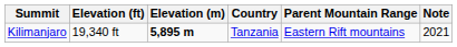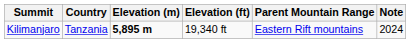 <table class="wikitable sortable">
 <tr>
 <th>Summit</th>
+<th>Country</th>
+<th>Elevation (m)</th>
 <th>Elevation (ft)</th>
-<th>Elevation (m)</th>
-<th>Country</th>
 <th>Parent Mountain Range</th>
 <th>Note</th>
 </tr>
 <tr>
 <td><a href='#'>Kilimanjaro</a></td>
+<td> <a href='#'>Tanzania</a></td>
+<td><strong>5,895 m</strong></td>
 <td>19,340 ft</td>
-<td><strong>5,895 m</strong></td>
-<td> <a href='#'>Tanzania</a></td>
 <td><a href='#'>Eastern Rift mountains</a></td>
-<td>2021</td>
+<td>2024</td>
 </tr>
 </table>
